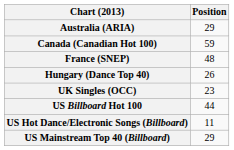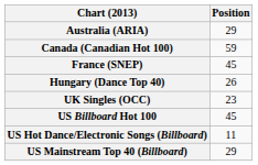 <table class="wikitable sortable plainrowheaders" style="text-align:center">
 <tr>
 <th scope="col">Chart (2013)</th>
 <th scope="col">Position</th>
 </tr>
 <tr>
 <th scope="row">Australia (ARIA)</th>
 <td>29</td>
 </tr>
 <tr>
 <th scope="row">Canada (Canadian Hot 100)</th>
 <td>59</td>
 </tr>
 <tr>
 <th scope="row">France (SNEP)</th>
-<td>48</td>
+<td>45</td>
 </tr>
 <tr>
 <th scope="row">Hungary (Dance Top 40)</th>
 <td>26</td>
 </tr>
 <tr>
 <th scope="row">UK Singles (OCC)</th>
 <td>23</td>
 </tr>
 <tr>
 <th scope="row">US <em>Billboard</em> Hot 100</th>
-<td>44</td>
+<td>45</td>
 </tr>
 <tr>
 <th scope="row">US Hot Dance/Electronic Songs (<em>Billboard</em>)</th>
 <td>11</td>
 </tr>
 <tr>
 <th scope="row">US Mainstream Top 40 (<em>Billboard</em>)</th>
 <td>29</td>
 </tr>
 </table>
